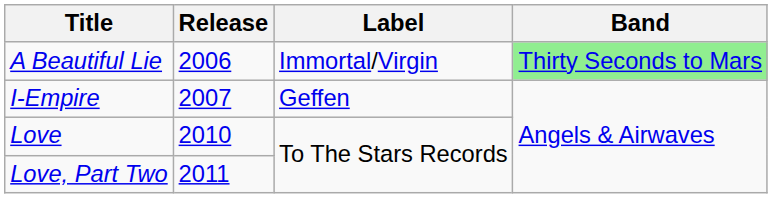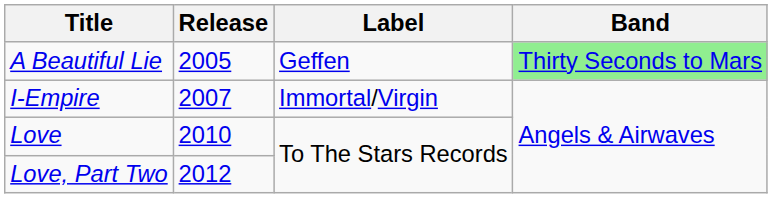 <table class="wikitable">
 <tr>
 <th>Title</th>
 <th>Release</th>
 <th>Label</th>
 <th>Band</th>
 </tr>
 <tr>
 <td><em><a href='#'>A Beautiful Lie</a></em></td>
-<td><a href='#'>2006</a></td>
-<td><a href='#'>Immortal</a>/<a href='#'>Virgin</a></td>
+<td><a href='#'>2005</a></td>
+<td><a href='#'>Geffen</a></td>
 <td style="background: lightgreen;"><a href='#'>Thirty Seconds to Mars</a></td>
 </tr>
 <tr>
 <td><em><a href='#'>I-Empire</a></em></td>
 <td><a href='#'>2007</a></td>
-<td><a href='#'>Geffen</a></td>
+<td><a href='#'>Immortal</a>/<a href='#'>Virgin</a></td>
 <td rowspan="3"><a href='#'>Angels & Airwaves</a></td>
 </tr>
 <tr>
 <td><em><a href='#'>Love</a></em></td>
 <td><a href='#'>2010</a></td>
 <td rowspan="2">To The Stars Records</td>
 </tr>
 <tr>
 <td><em><a href='#'>Love, Part Two</a></em></td>
-<td><a href='#'>2011</a></td>
+<td><a href='#'>2012</a></td>
 </tr>
 </table>
